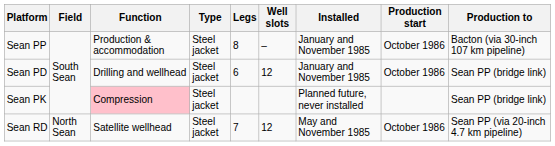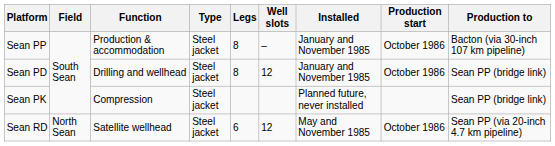 <table class="wikitable">
 <tr>
 <th>Platform</th>
 <th>Field</th>
 <th>Function</th>
 <th>Type</th>
 <th>Legs</th>
 <th>Well slots</th>
 <th>Installed</th>
 <th>Production start</th>
 <th>Production to</th>
 </tr>
 <tr>
 <td>Sean PP</td>
 <td rowspan="3">South Sean</td>
 <td>Production & accommodation</td>
 <td>Steel jacket</td>
 <td>8</td>
 <td>–</td>
 <td>January and November 1985</td>
 <td>October 1986</td>
 <td>Bacton (via 30-inch 107 km pipeline)</td>
 </tr>
 <tr>
 <td>Sean PD</td>
 <td>Drilling and wellhead</td>
 <td>Steel jacket</td>
-<td>6</td>
+<td>8</td>
 <td>12</td>
 <td>January and November 1985</td>
 <td>October 1986</td>
 <td>Sean PP (bridge link)</td>
 </tr>
 <tr>
 <td>Sean PK</td>
-<td style="background: pink;">Compression</td>
+<td>Compression</td>
 <td>Steel jacket</td>
 <td></td>
 <td></td>
 <td>Planned future, never installed</td>
 <td></td>
 <td>Sean PP (bridge link)</td>
 </tr>
 <tr>
 <td>Sean RD</td>
 <td>North Sean</td>
 <td>Satellite wellhead</td>
 <td>Steel jacket</td>
-<td>7</td>
+<td>6</td>
 <td>12</td>
 <td>May and November 1985</td>
 <td>October 1986</td>
 <td>Sean PP (via 20-inch 4.7 km pipeline)</td>
 </tr>
 </table>
